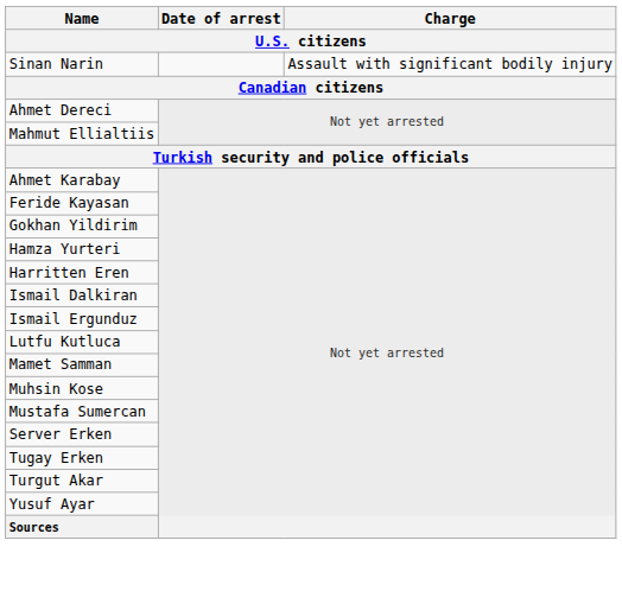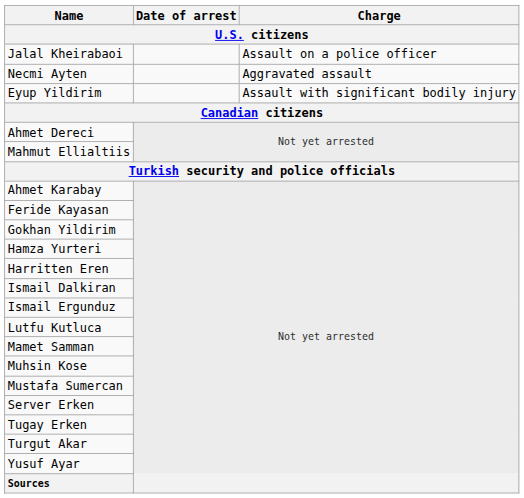 <table class="wikitable" style="float:right">
 <tr>
 <th>Name</th>
 <th>Date of arrest</th>
 <th>Charge</th>
 </tr>
 <tr>
 <th colspan="3"><a href='#'>U.S.</a> citizens</th>
 </tr>
 <tr>
-<td>Sinan Narin</td>
+<td>Jalal Kheirabaoi</td>
+<td></td>
+<td>Assault on a police officer</td>
+</tr>
+<tr>
+<td>Necmi Ayten</td>
+<td></td>
+<td>Aggravated assault</td>
+</tr>
+<tr>
+<td>Eyup Yildirim</td>
 <td></td>
 <td>Assault with significant bodily injury</td>
 </tr>
 <tr>
 <th colspan="3"><a href='#'>Canadian</a> citizens</th>
 </tr>
 <tr>
 <td>Ahmet Dereci</td>
 <td style="background: #ececec; color: #2C2C2C; vertical-align: middle; font-size: smaller; text-align: center; " class="table-na" rowspan="2" colspan="2">Not yet arrested</td>
 </tr>
 <tr>
 <td>Mahmut Ellialtiis</td>
 </tr>
 <tr>
 <th colspan="3"><a href='#'>Turkish</a> security and police officials</th>
 </tr>
 <tr>
 <td>Ahmet Karabay</td>
 <td style="background: #ececec; color: #2C2C2C; vertical-align: middle; font-size: smaller; text-align: center; " class="table-na" rowspan="25"  colspan="2">Not yet arrested</td>
 </tr>
 <tr>
 <td>Feride Kayasan</td>
 </tr>
 <tr>
 <td>Gokhan Yildirim</td>
 </tr>
 <tr>
 <td>Hamza Yurteri</td>
 </tr>
 <tr>
 <td>Harritten Eren</td>
 </tr>
 <tr>
 <td>Ismail Dalkiran</td>
 </tr>
 <tr>
 <td>Ismail Ergunduz</td>
 </tr>
 <tr>
 <td>Lutfu Kutluca</td>
 </tr>
 <tr>
 <td>Mamet Samman</td>
 </tr>
 <tr>
 <td>Muhsin Kose</td>
 </tr>
 <tr>
 <td>Mustafa Sumercan</td>
 </tr>
 <tr>
 <td>Server Erken</td>
 </tr>
 <tr>
 <td>Tugay Erken</td>
 </tr>
 <tr>
 <td>Turgut Akar</td>
 </tr>
 <tr>
 <td>Yusuf Ayar</td>
 </tr>
 <tr>
 <th style="text-align: left; " colspan="3"><small>Sources</small></th>
 </tr>
 </table>
